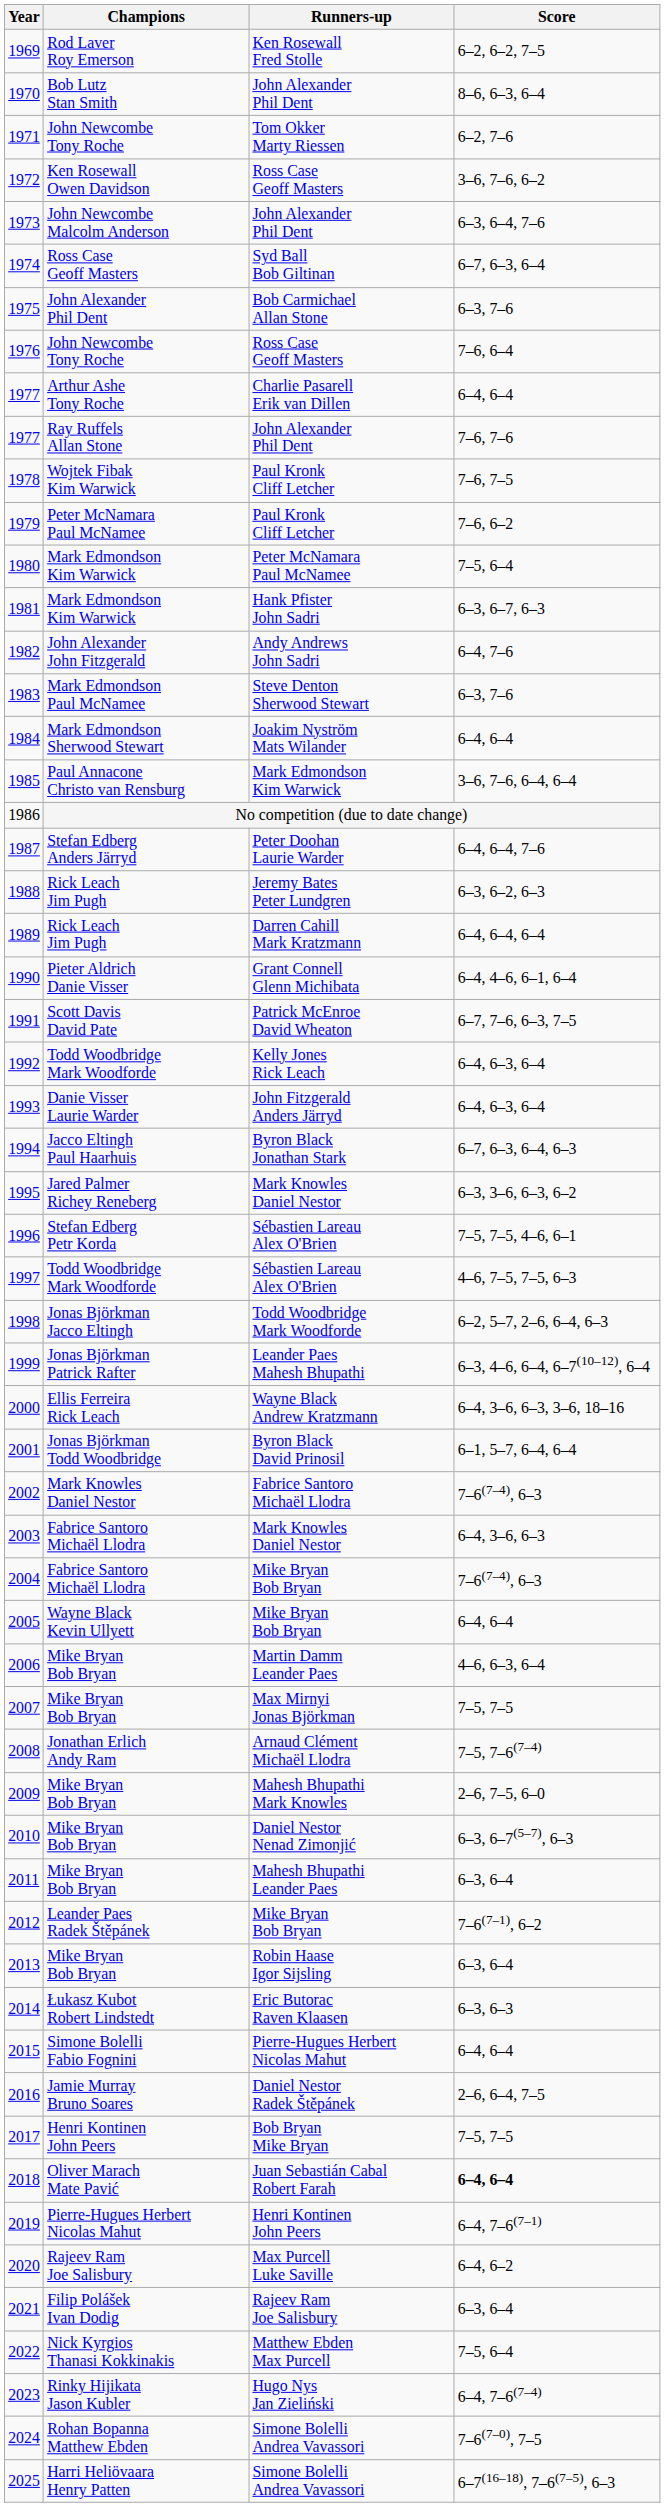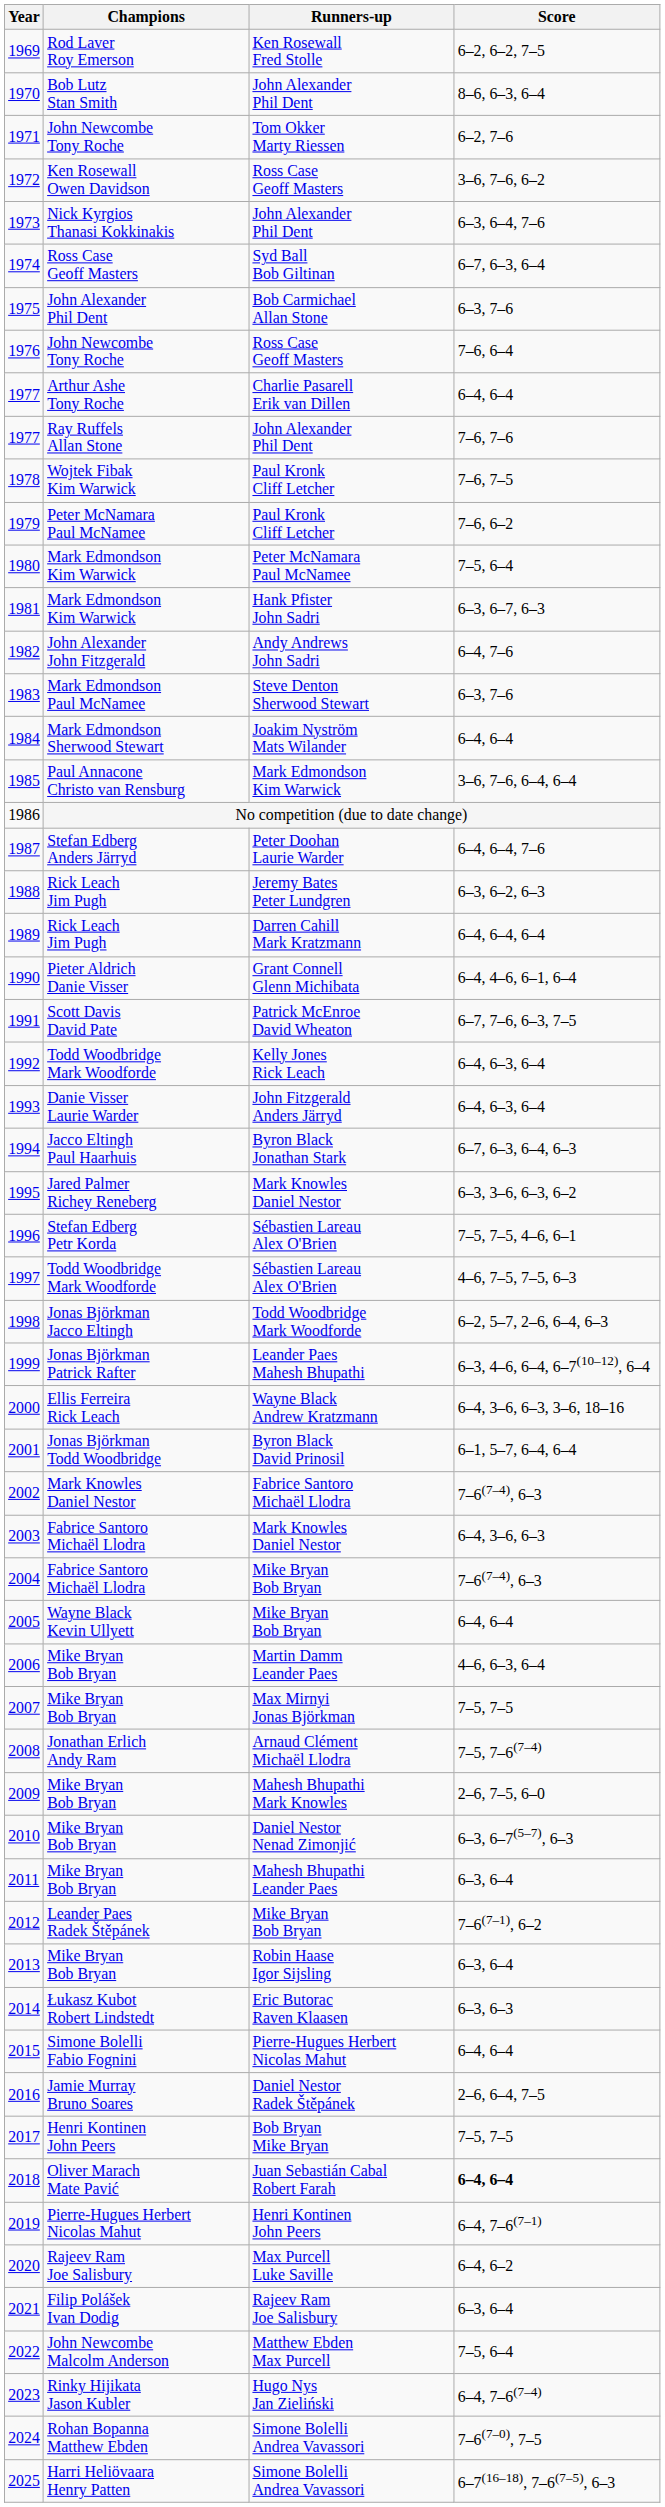 <table class="sortable wikitable">
 <tr>
 <th>Year</th>
 <th width=200>Champions</th>
 <th width=200>Runners-up</th>
 <th width=200 class="unsortable">Score</th>
 </tr>
 <tr>
 <td><a href='#'>1969</a></td>
 <td> <a href='#'>Rod Laver</a><br> <a href='#'>Roy Emerson</a></td>
 <td> <a href='#'>Ken Rosewall</a><br> <a href='#'>Fred Stolle</a></td>
 <td>6–2, 6–2, 7–5</td>
 </tr>
 <tr>
 <td><a href='#'>1970</a></td>
 <td> <a href='#'>Bob Lutz</a><br> <a href='#'>Stan Smith</a></td>
 <td> <a href='#'>John Alexander</a><br> <a href='#'>Phil Dent</a></td>
 <td>8–6, 6–3, 6–4</td>
 </tr>
 <tr>
 <td><a href='#'>1971</a></td>
 <td> <a href='#'>John Newcombe</a><br> <a href='#'>Tony Roche</a></td>
 <td> <a href='#'>Tom Okker</a><br> <a href='#'>Marty Riessen</a></td>
 <td>6–2, 7–6</td>
 </tr>
 <tr>
 <td><a href='#'>1972</a></td>
 <td> <a href='#'>Ken Rosewall</a><br> <a href='#'>Owen Davidson</a></td>
 <td> <a href='#'>Ross Case</a><br> <a href='#'>Geoff Masters</a></td>
 <td>3–6, 7–6, 6–2</td>
 </tr>
 <tr>
 <td><a href='#'>1973</a></td>
-<td> <a href='#'>John Newcombe</a><br> <a href='#'>Malcolm Anderson</a></td>
+<td> <a href='#'>Nick Kyrgios</a><br> <a href='#'>Thanasi Kokkinakis</a></td>
 <td> <a href='#'>John Alexander</a><br> <a href='#'>Phil Dent</a></td>
 <td>6–3, 6–4, 7–6</td>
 </tr>
 <tr>
 <td><a href='#'>1974</a></td>
 <td> <a href='#'>Ross Case</a><br> <a href='#'>Geoff Masters</a></td>
 <td> <a href='#'>Syd Ball</a><br> <a href='#'>Bob Giltinan</a></td>
 <td>6–7, 6–3, 6–4</td>
 </tr>
 <tr>
 <td><a href='#'>1975</a></td>
 <td> <a href='#'>John Alexander</a><br> <a href='#'>Phil Dent</a></td>
 <td> <a href='#'>Bob Carmichael</a><br> <a href='#'>Allan Stone</a></td>
 <td>6–3, 7–6</td>
 </tr>
 <tr>
 <td><a href='#'>1976</a></td>
 <td> <a href='#'>John Newcombe</a><br> <a href='#'>Tony Roche</a></td>
 <td> <a href='#'>Ross Case</a><br> <a href='#'>Geoff Masters</a></td>
 <td>7–6, 6–4</td>
 </tr>
 <tr>
 <td><a href='#'>1977 </a></td>
 <td> <a href='#'>Arthur Ashe</a><br> <a href='#'>Tony Roche</a></td>
 <td> <a href='#'>Charlie Pasarell</a><br> <a href='#'>Erik van Dillen</a></td>
 <td>6–4, 6–4</td>
 </tr>
 <tr>
 <td><a href='#'>1977 </a></td>
 <td> <a href='#'>Ray Ruffels</a><br> <a href='#'>Allan Stone</a></td>
 <td> <a href='#'>John Alexander</a><br> <a href='#'>Phil Dent</a></td>
 <td>7–6, 7–6</td>
 </tr>
 <tr>
 <td><a href='#'>1978</a></td>
 <td> <a href='#'>Wojtek Fibak</a><br> <a href='#'>Kim Warwick</a></td>
 <td> <a href='#'>Paul Kronk</a><br> <a href='#'>Cliff Letcher</a></td>
 <td>7–6, 7–5</td>
 </tr>
 <tr>
 <td><a href='#'>1979</a></td>
 <td> <a href='#'>Peter McNamara</a><br> <a href='#'>Paul McNamee</a></td>
 <td> <a href='#'>Paul Kronk</a><br> <a href='#'>Cliff Letcher</a></td>
 <td>7–6, 6–2</td>
 </tr>
 <tr>
 <td><a href='#'>1980</a></td>
 <td> <a href='#'>Mark Edmondson</a><br> <a href='#'>Kim Warwick</a></td>
 <td> <a href='#'>Peter McNamara</a><br> <a href='#'>Paul McNamee</a></td>
 <td>7–5, 6–4</td>
 </tr>
 <tr>
 <td><a href='#'>1981</a></td>
 <td> <a href='#'>Mark Edmondson</a><br> <a href='#'>Kim Warwick</a></td>
 <td> <a href='#'>Hank Pfister</a><br> <a href='#'>John Sadri</a></td>
 <td>6–3, 6–7, 6–3</td>
 </tr>
 <tr>
 <td><a href='#'>1982</a></td>
 <td> <a href='#'>John Alexander</a><br> <a href='#'>John Fitzgerald</a></td>
 <td> <a href='#'>Andy Andrews</a><br> <a href='#'>John Sadri</a></td>
 <td>6–4, 7–6</td>
 </tr>
 <tr>
 <td><a href='#'>1983</a></td>
 <td> <a href='#'>Mark Edmondson</a><br> <a href='#'>Paul McNamee</a></td>
 <td> <a href='#'>Steve Denton</a><br> <a href='#'>Sherwood Stewart</a></td>
 <td>6–3, 7–6</td>
 </tr>
 <tr>
 <td><a href='#'>1984</a></td>
 <td> <a href='#'>Mark Edmondson</a><br> <a href='#'>Sherwood Stewart</a></td>
 <td> <a href='#'>Joakim Nyström</a><br> <a href='#'>Mats Wilander</a></td>
 <td>6–4, 6–4</td>
 </tr>
 <tr>
 <td><a href='#'>1985</a></td>
 <td> <a href='#'>Paul Annacone</a><br> <a href='#'>Christo van Rensburg</a></td>
 <td> <a href='#'>Mark Edmondson</a><br> <a href='#'>Kim Warwick</a></td>
 <td>3–6, 7–6, 6–4, 6–4</td>
 </tr>
 <tr>
 <td>1986</td>
 <td colspan=3 align="center" bgcolor="F5F5F5">No competition (due to date change)</td>
 </tr>
 <tr>
 <td><a href='#'>1987</a></td>
 <td> <a href='#'>Stefan Edberg</a><br> <a href='#'>Anders Järryd</a></td>
 <td> <a href='#'>Peter Doohan</a><br> <a href='#'>Laurie Warder</a></td>
 <td>6–4, 6–4, 7–6</td>
 </tr>
 <tr>
 <td><a href='#'>1988</a></td>
 <td> <a href='#'>Rick Leach</a><br> <a href='#'>Jim Pugh</a></td>
 <td> <a href='#'>Jeremy Bates</a><br> <a href='#'>Peter Lundgren</a></td>
 <td>6–3, 6–2, 6–3</td>
 </tr>
 <tr>
 <td><a href='#'>1989</a></td>
 <td> <a href='#'>Rick Leach</a><br> <a href='#'>Jim Pugh</a></td>
 <td> <a href='#'>Darren Cahill</a><br> <a href='#'>Mark Kratzmann</a></td>
 <td>6–4, 6–4, 6–4</td>
 </tr>
 <tr>
 <td><a href='#'>1990</a></td>
 <td> <a href='#'>Pieter Aldrich</a><br> <a href='#'>Danie Visser</a></td>
 <td> <a href='#'>Grant Connell</a><br> <a href='#'>Glenn Michibata</a></td>
 <td>6–4, 4–6, 6–1, 6–4</td>
 </tr>
 <tr>
 <td><a href='#'>1991</a></td>
 <td> <a href='#'>Scott Davis</a><br> <a href='#'>David Pate</a></td>
 <td> <a href='#'>Patrick McEnroe</a><br> <a href='#'>David Wheaton</a></td>
 <td>6–7, 7–6, 6–3, 7–5</td>
 </tr>
 <tr>
 <td><a href='#'>1992</a></td>
 <td> <a href='#'>Todd Woodbridge</a><br> <a href='#'>Mark Woodforde</a></td>
 <td> <a href='#'>Kelly Jones</a><br> <a href='#'>Rick Leach</a></td>
 <td>6–4, 6–3, 6–4</td>
 </tr>
 <tr>
 <td><a href='#'>1993</a></td>
 <td> <a href='#'>Danie Visser</a><br> <a href='#'>Laurie Warder</a></td>
 <td> <a href='#'>John Fitzgerald</a><br> <a href='#'>Anders Järryd</a></td>
 <td>6–4, 6–3, 6–4</td>
 </tr>
 <tr>
 <td><a href='#'>1994</a></td>
 <td> <a href='#'>Jacco Eltingh</a><br> <a href='#'>Paul Haarhuis</a></td>
 <td> <a href='#'>Byron Black</a><br> <a href='#'>Jonathan Stark</a></td>
 <td>6–7, 6–3, 6–4, 6–3</td>
 </tr>
 <tr>
 <td><a href='#'>1995</a></td>
 <td> <a href='#'>Jared Palmer</a><br> <a href='#'>Richey Reneberg</a></td>
 <td> <a href='#'>Mark Knowles</a><br> <a href='#'>Daniel Nestor</a></td>
 <td>6–3, 3–6, 6–3, 6–2</td>
 </tr>
 <tr>
 <td><a href='#'>1996</a></td>
 <td> <a href='#'>Stefan Edberg</a><br> <a href='#'>Petr Korda</a></td>
 <td> <a href='#'>Sébastien Lareau</a><br> <a href='#'>Alex O'Brien</a></td>
 <td>7–5, 7–5, 4–6, 6–1</td>
 </tr>
 <tr>
 <td><a href='#'>1997</a></td>
 <td> <a href='#'>Todd Woodbridge</a><br> <a href='#'>Mark Woodforde</a></td>
 <td> <a href='#'>Sébastien Lareau</a><br> <a href='#'>Alex O'Brien</a></td>
 <td>4–6, 7–5, 7–5, 6–3</td>
 </tr>
 <tr>
 <td><a href='#'>1998</a></td>
 <td> <a href='#'>Jonas Björkman</a><br> <a href='#'>Jacco Eltingh</a></td>
 <td> <a href='#'>Todd Woodbridge</a><br> <a href='#'>Mark Woodforde</a></td>
 <td>6–2, 5–7, 2–6, 6–4, 6–3</td>
 </tr>
 <tr>
 <td><a href='#'>1999</a></td>
 <td> <a href='#'>Jonas Björkman</a><br> <a href='#'>Patrick Rafter</a></td>
 <td> <a href='#'>Leander Paes</a><br> <a href='#'>Mahesh Bhupathi</a></td>
 <td>6–3, 4–6, 6–4, 6–7<sup>(10–12)</sup>, 6–4</td>
 </tr>
 <tr>
 <td><a href='#'>2000</a></td>
 <td> <a href='#'>Ellis Ferreira</a><br> <a href='#'>Rick Leach</a></td>
 <td> <a href='#'>Wayne Black</a><br> <a href='#'>Andrew Kratzmann</a></td>
 <td>6–4, 3–6, 6–3, 3–6, 18–16</td>
 </tr>
 <tr>
 <td><a href='#'>2001</a></td>
 <td> <a href='#'>Jonas Björkman</a><br> <a href='#'>Todd Woodbridge</a></td>
 <td> <a href='#'>Byron Black</a><br> <a href='#'>David Prinosil</a></td>
 <td>6–1, 5–7, 6–4, 6–4</td>
 </tr>
 <tr>
 <td><a href='#'>2002</a></td>
 <td> <a href='#'>Mark Knowles</a><br> <a href='#'>Daniel Nestor</a></td>
 <td> <a href='#'>Fabrice Santoro</a><br> <a href='#'>Michaël Llodra</a></td>
 <td>7–6<sup>(7–4)</sup>, 6–3</td>
 </tr>
 <tr>
 <td><a href='#'>2003</a></td>
 <td> <a href='#'>Fabrice Santoro</a><br> <a href='#'>Michaël Llodra</a></td>
 <td> <a href='#'>Mark Knowles</a><br> <a href='#'>Daniel Nestor</a></td>
 <td>6–4, 3–6, 6–3</td>
 </tr>
 <tr>
 <td><a href='#'>2004</a></td>
 <td> <a href='#'>Fabrice Santoro</a><br> <a href='#'>Michaël Llodra</a></td>
 <td> <a href='#'>Mike Bryan</a><br> <a href='#'>Bob Bryan</a></td>
 <td>7–6<sup>(7–4)</sup>, 6–3</td>
 </tr>
 <tr>
 <td><a href='#'>2005</a></td>
 <td> <a href='#'>Wayne Black</a><br> <a href='#'>Kevin Ullyett</a></td>
 <td> <a href='#'>Mike Bryan</a><br> <a href='#'>Bob Bryan</a></td>
 <td>6–4, 6–4</td>
 </tr>
 <tr>
 <td><a href='#'>2006</a></td>
 <td> <a href='#'>Mike Bryan</a><br> <a href='#'>Bob Bryan</a></td>
 <td> <a href='#'>Martin Damm</a><br> <a href='#'>Leander Paes</a></td>
 <td>4–6, 6–3, 6–4</td>
 </tr>
 <tr>
 <td><a href='#'>2007</a></td>
 <td> <a href='#'>Mike Bryan</a><br> <a href='#'>Bob Bryan</a></td>
 <td> <a href='#'>Max Mirnyi</a><br> <a href='#'>Jonas Björkman</a></td>
 <td>7–5, 7–5</td>
 </tr>
 <tr>
 <td><a href='#'>2008</a></td>
 <td> <a href='#'>Jonathan Erlich</a><br> <a href='#'>Andy Ram</a></td>
 <td> <a href='#'>Arnaud Clément</a><br> <a href='#'>Michaël Llodra</a></td>
 <td>7–5, 7–6<sup>(7–4)</sup></td>
 </tr>
 <tr>
 <td><a href='#'>2009</a></td>
 <td> <a href='#'>Mike Bryan</a><br> <a href='#'>Bob Bryan</a></td>
 <td> <a href='#'>Mahesh Bhupathi</a><br> <a href='#'>Mark Knowles</a></td>
 <td>2–6, 7–5, 6–0</td>
 </tr>
 <tr>
 <td><a href='#'>2010</a></td>
 <td> <a href='#'>Mike Bryan</a><br> <a href='#'>Bob Bryan</a></td>
 <td> <a href='#'>Daniel Nestor</a><br> <a href='#'>Nenad Zimonjić</a></td>
 <td>6–3, 6–7<sup>(5–7)</sup>, 6–3</td>
 </tr>
 <tr>
 <td><a href='#'>2011</a></td>
 <td> <a href='#'>Mike Bryan</a><br> <a href='#'>Bob Bryan</a></td>
 <td> <a href='#'>Mahesh Bhupathi</a><br> <a href='#'>Leander Paes</a></td>
 <td>6–3, 6–4</td>
 </tr>
 <tr>
 <td><a href='#'>2012</a></td>
 <td> <a href='#'>Leander Paes</a> <br> <a href='#'>Radek Štěpánek</a></td>
 <td> <a href='#'>Mike Bryan</a><br> <a href='#'>Bob Bryan</a></td>
 <td>7–6<sup>(7–1)</sup>, 6–2</td>
 </tr>
 <tr>
 <td><a href='#'>2013</a></td>
 <td> <a href='#'>Mike Bryan</a><br> <a href='#'>Bob Bryan</a></td>
 <td> <a href='#'>Robin Haase</a><br> <a href='#'>Igor Sijsling</a></td>
 <td>6–3, 6–4</td>
 </tr>
 <tr>
 <td><a href='#'>2014</a></td>
 <td> <a href='#'>Łukasz Kubot</a><br> <a href='#'>Robert Lindstedt</a></td>
 <td> <a href='#'>Eric Butorac</a><br> <a href='#'>Raven Klaasen</a></td>
 <td>6–3, 6–3</td>
 </tr>
 <tr>
 <td><a href='#'>2015</a></td>
 <td> <a href='#'>Simone Bolelli</a><br> <a href='#'>Fabio Fognini</a></td>
 <td> <a href='#'>Pierre-Hugues Herbert</a><br> <a href='#'>Nicolas Mahut</a></td>
 <td>6–4, 6–4</td>
 </tr>
 <tr>
 <td><a href='#'>2016</a></td>
 <td> <a href='#'>Jamie Murray</a><br> <a href='#'>Bruno Soares</a></td>
 <td> <a href='#'>Daniel Nestor</a><br> <a href='#'>Radek Štěpánek</a></td>
 <td>2–6, 6–4, 7–5</td>
 </tr>
 <tr>
 <td><a href='#'>2017</a></td>
 <td> <a href='#'>Henri Kontinen</a><br> <a href='#'>John Peers</a></td>
 <td> <a href='#'>Bob Bryan</a><br> <a href='#'>Mike Bryan</a></td>
 <td>7–5, 7–5</td>
 </tr>
 <tr>
 <td><a href='#'>2018</a></td>
 <td> <a href='#'>Oliver Marach</a><br> <a href='#'>Mate Pavić</a></td>
 <td> <a href='#'>Juan Sebastián Cabal</a><br> <a href='#'>Robert Farah</a></td>
 <td><strong>6–4, 6–4</strong></td>
 </tr>
 <tr>
 <td><a href='#'>2019</a></td>
 <td> <a href='#'>Pierre-Hugues Herbert</a><br> <a href='#'>Nicolas Mahut</a></td>
 <td> <a href='#'>Henri Kontinen</a><br> <a href='#'>John Peers</a></td>
 <td>6–4, 7–6<sup>(7–1)</sup></td>
 </tr>
 <tr>
 <td><a href='#'>2020</a></td>
 <td> <a href='#'>Rajeev Ram</a><br> <a href='#'>Joe Salisbury</a></td>
 <td> <a href='#'>Max Purcell</a><br> <a href='#'>Luke Saville</a></td>
 <td>6–4, 6–2</td>
 </tr>
 <tr>
 <td><a href='#'>2021</a></td>
 <td> <a href='#'>Filip Polášek</a><br> <a href='#'>Ivan Dodig</a></td>
 <td> <a href='#'>Rajeev Ram</a><br> <a href='#'>Joe Salisbury</a></td>
 <td>6–3, 6–4</td>
 </tr>
 <tr>
 <td><a href='#'>2022</a></td>
-<td> <a href='#'>Nick Kyrgios</a><br> <a href='#'>Thanasi Kokkinakis</a></td>
+<td> <a href='#'>John Newcombe</a><br> <a href='#'>Malcolm Anderson</a></td>
 <td> <a href='#'>Matthew Ebden</a><br> <a href='#'>Max Purcell</a></td>
 <td>7–5, 6–4</td>
 </tr>
 <tr>
 <td><a href='#'>2023</a></td>
 <td> <a href='#'>Rinky Hijikata</a> <br>  <a href='#'>Jason Kubler</a></td>
 <td> <a href='#'>Hugo Nys</a> <br>  <a href='#'>Jan Zieliński</a></td>
 <td>6–4, 7–6<sup>(7–4)</sup></td>
 </tr>
 <tr>
 <td><a href='#'>2024</a></td>
 <td> <a href='#'>Rohan Bopanna</a> <br>  <a href='#'>Matthew Ebden</a></td>
 <td> <a href='#'>Simone Bolelli</a> <br>  <a href='#'>Andrea Vavassori</a></td>
 <td>7–6<sup>(7–0)</sup>, 7–5</td>
 </tr>
 <tr>
 <td><a href='#'>2025</a></td>
 <td> <a href='#'>Harri Heliövaara</a> <br>  <a href='#'>Henry Patten</a></td>
 <td> <a href='#'>Simone Bolelli</a> <br>  <a href='#'>Andrea Vavassori</a></td>
 <td>6–7<sup>(16–18)</sup>, 7–6<sup>(7–5)</sup>, 6–3</td>
 </tr>
 </table>
